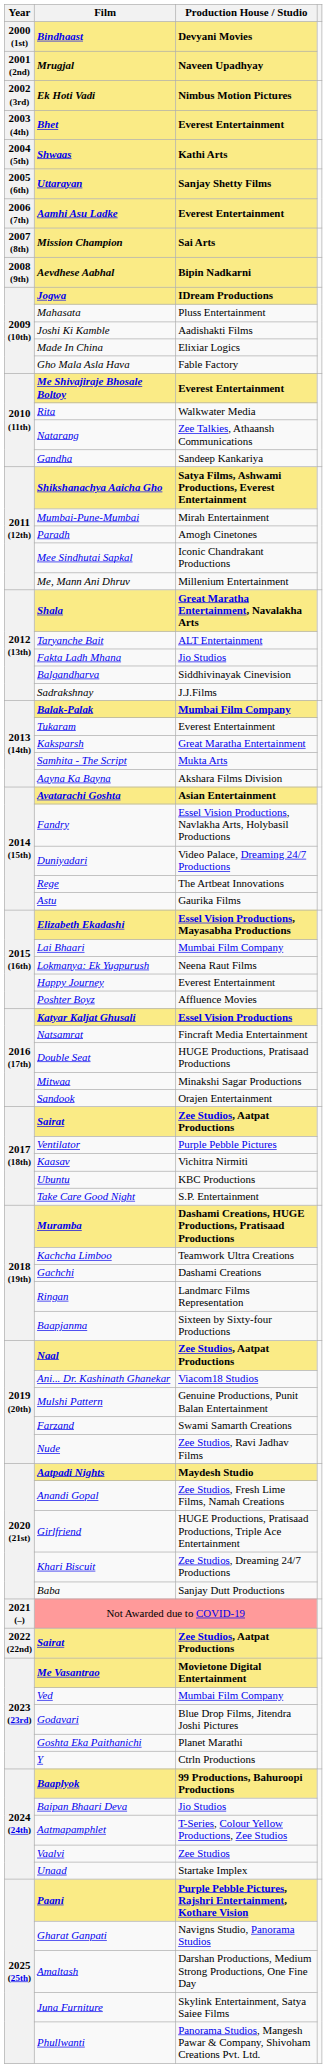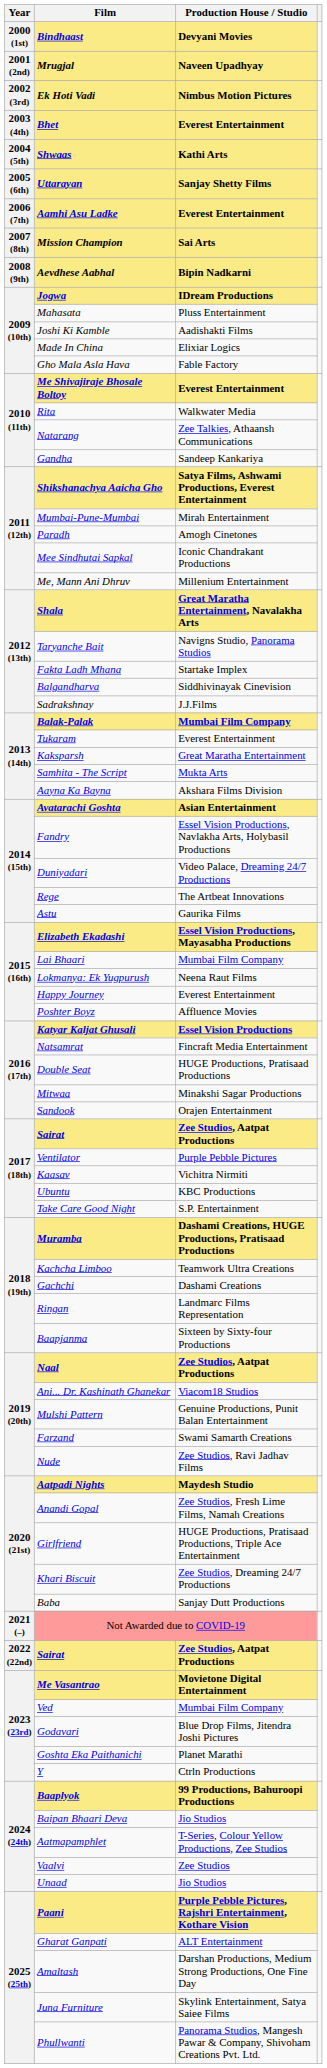 <table class="wikitable sortable" style="width:75%;">
 <tr>
 <th scope="col" style="width:5%; text-align:center;">Year</th>
 <th scope="col" style="width:45%;text-align:center;">Film</th>
 <th scope="col" style="width:45%;text-align:center;">Production House / Studio</th>
 <th class="unsortable"></th>
 </tr>
 <tr>
 <th scope="row" style="text-align:center">2000 <br><small>(1st)</small></th>
 <td style="background:#FAEB86;"><strong><em><a href='#'>Bindhaast</a></em></strong> </td>
 <td style="background:#FAEB86;"><strong>Devyani Movies</strong></td>
 <td rowspan="2" style="text-align:center;"></td>
 </tr>
 <tr>
 <th scope="row" style="text-align:center">2001 <br><small>(2nd)</small></th>
 <td style="background:#FAEB86;"><strong><em>Mrugjal</em></strong> </td>
 <td style="background:#FAEB86;"><strong>Naveen Upadhyay</strong></td>
 </tr>
 <tr>
 <th scope="row" style="text-align:center">2002 <br><small>(3rd)</small></th>
 <td style="background:#FAEB86;"><strong><em>Ek Hoti Vadi</em></strong></td>
 <td style="background:#FAEB86;"><strong>Nimbus Motion Pictures</strong></td>
 <td rowspan="2" style="text-align:center;"></td>
 </tr>
 <tr>
 <th scope="row" style="text-align:center">2003 <br><small>(4th)</small></th>
 <td style="background:#FAEB86;"><strong><em><a href='#'>Bhet</a></em></strong> </td>
 <td style="background:#FAEB86;"><strong>Everest Entertainment</strong></td>
 </tr>
 <tr>
 <th scope="row" style="text-align:center">2004 <br><small>(5th)</small></th>
 <td style="background:#FAEB86;"><strong><em><a href='#'>Shwaas</a></em></strong> </td>
 <td style="background:#FAEB86;"><strong>Kathi Arts</strong></td>
 <td style="text-align:center;"><br></td>
 </tr>
 <tr>
 <th scope="row" style="text-align:center">2005 <br><small>(6th)</small></th>
 <td style="background:#FAEB86;"><strong><em><a href='#'>Uttarayan</a></em></strong> </td>
 <td style="background:#FAEB86;"><strong>Sanjay Shetty Films</strong></td>
 <td rowspan="2" style="text-align:center;"></td>
 </tr>
 <tr>
 <th scope="row" style="text-align:center">2006 <br><small>(7th)</small></th>
 <td style="background:#FAEB86;"><strong><em><a href='#'>Aamhi Asu Ladke</a></em></strong> </td>
 <td style="background:#FAEB86;"><strong>Everest Entertainment</strong></td>
 </tr>
 <tr>
 <th scope="row" style="text-align:center">2007 <br><small>(8th)</small></th>
 <td style="background:#FAEB86;"><strong><em>Mission Champion</em></strong></td>
 <td style="background:#FAEB86;"><strong>Sai Arts</strong></td>
 <td style="text-align:center;"><br></td>
 </tr>
 <tr>
 <th scope="row" style="text-align:center">2008 <br><small>(9th)</small></th>
 <td style="background:#FAEB86;"><strong><em>Aevdhese Aabhal</em></strong> </td>
 <td style="background:#FAEB86;"><strong>Bipin Nadkarni</strong></td>
 <td style="text-align:center;"><br></td>
 </tr>
 <tr>
 <th rowspan="5" scope="row" style="text-align:center">2009 <br><small>(10th)</small></th>
 <td style="background:#FAEB86;"><strong><em><a href='#'>Jogwa</a></em></strong> </td>
 <td style="background:#FAEB86;"><strong>IDream Productions</strong></td>
 <td rowspan="5" style="text-align:center;"><br></td>
 </tr>
 <tr>
 <td><em>Mahasata</em></td>
 <td>Pluss Entertainment</td>
 </tr>
 <tr>
 <td><em>Joshi Ki Kamble</em></td>
 <td>Aadishakti Films</td>
 </tr>
 <tr>
 <td><em>Made In China</em></td>
 <td>Elixiar Logics</td>
 </tr>
 <tr>
 <td><em>Gho Mala Asla Hava</em></td>
 <td>Fable Factory</td>
 </tr>
 <tr>
 <th rowspan="4" scope="row" style="text-align:center">2010 <br><small>(11th)</small></th>
 <td style="background:#FAEB86;"><strong><em><a href='#'>Me Shivajiraje Bhosale Boltoy</a></em></strong></td>
 <td style="background:#FAEB86;"><strong>Everest Entertainment</strong></td>
 <td rowspan="4" style="text-align:center;"><br></td>
 </tr>
 <tr>
 <td><em><a href='#'>Rita</a></em></td>
 <td>Walkwater Media</td>
 </tr>
 <tr>
 <td><em><a href='#'>Natarang</a></em></td>
 <td><a href='#'>Zee Talkies</a>, Athaansh Communications</td>
 </tr>
 <tr>
 <td><em><a href='#'>Gandha</a></em></td>
 <td>Sandeep Kankariya</td>
 </tr>
 <tr>
 <th rowspan="5" scope="row" style="text-align:center">2011 <br><small>(12th)</small></th>
 <td style="background:#FAEB86;"><strong><em><a href='#'>Shikshanachya Aaicha Gho</a></em></strong> </td>
 <td style="background:#FAEB86;"><strong>Satya Films, Ashwami Productions, Everest Entertainment</strong></td>
 <td rowspan="5" style="text-align:center;"><br></td>
 </tr>
 <tr>
 <td><em><a href='#'>Mumbai-Pune-Mumbai</a></em></td>
 <td>Mirah Entertainment</td>
 </tr>
 <tr>
 <td><em><a href='#'>Paradh</a></em></td>
 <td>Amogh Cinetones</td>
 </tr>
 <tr>
 <td><em><a href='#'>Mee Sindhutai Sapkal</a></em></td>
 <td>Iconic Chandrakant Productions</td>
 </tr>
 <tr>
 <td><em>Me, Mann Ani Dhruv</em></td>
 <td>Millenium Entertainment</td>
 </tr>
 <tr>
 <th rowspan="5" scope="row" style="text-align:center">2012 <br><small>(13th)</small></th>
 <td style="background:#FAEB86;"><strong><em><a href='#'>Shala</a></em></strong> </td>
 <td style="background:#FAEB86;"><strong><a href='#'>Great Maratha Entertainment</a>, Navalakha Arts</strong></td>
 <td rowspan="5" style="text-align:center;"><br></td>
 </tr>
 <tr>
 <td><em><a href='#'>Taryanche Bait</a></em></td>
-<td><a href='#'>ALT Entertainment</a></td>
+<td>Navigns Studio, <a href='#'>Panorama Studios</a></td>
 </tr>
 <tr>
 <td><em><a href='#'>Fakta Ladh Mhana</a></em></td>
-<td><a href='#'>Jio Studios</a></td>
+<td>Startake Implex</td>
 </tr>
 <tr>
 <td><em><a href='#'>Balgandharva</a></em></td>
 <td>Siddhivinayak Cinevision</td>
 </tr>
 <tr>
 <td><em>Sadrakshnay</em></td>
 <td>J.J.Films</td>
 </tr>
 <tr>
 <th rowspan="5" scope="row" style="text-align:center">2013 <br><small>(14th)</small></th>
 <td style="background:#FAEB86;"><strong><em><a href='#'>Balak-Palak</a></em></strong></td>
 <td style="background:#FAEB86;"><strong><a href='#'>Mumbai Film Company</a></strong></td>
 <td rowspan="5" style="text-align:center;"><br><br></td>
 </tr>
 <tr>
 <td><em><a href='#'>Tukaram</a></em></td>
 <td>Everest Entertainment</td>
 </tr>
 <tr>
 <td><em><a href='#'>Kaksparsh</a></em></td>
 <td><a href='#'>Great Maratha Entertainment</a></td>
 </tr>
 <tr>
 <td><em><a href='#'>Samhita - The Script</a></em></td>
 <td><a href='#'>Mukta Arts</a></td>
 </tr>
 <tr>
 <td><em><a href='#'>Aayna Ka Bayna</a></em></td>
 <td>Akshara Films Division</td>
 </tr>
 <tr>
 <th rowspan="5" scope="row" style="text-align:center">2014 <br><small>(15th)</small></th>
 <td style="background:#FAEB86;"><strong><em><a href='#'>Avatarachi Goshta</a></em></strong></td>
 <td style="background:#FAEB86;"><strong>Asian Entertainment</strong></td>
 <td rowspan="5" style="text-align:center;"><br><br></td>
 </tr>
 <tr>
 <td><em><a href='#'>Fandry</a></em></td>
 <td><a href='#'>Essel Vision Productions</a>, Navlakha Arts, Holybasil Productions</td>
 </tr>
 <tr>
 <td><em><a href='#'>Duniyadari</a></em></td>
 <td>Video Palace, <a href='#'>Dreaming 24/7 Productions</a></td>
 </tr>
 <tr>
 <td><em><a href='#'>Rege</a></em></td>
 <td>The Artbeat Innovations</td>
 </tr>
 <tr>
 <td><em><a href='#'>Astu</a></em></td>
 <td>Gaurika Films</td>
 </tr>
 <tr>
 <th rowspan="5" scope="row" style="text-align:center">2015 <br><small>(16th)</small></th>
 <td style="background:#FAEB86;"><strong><em><a href='#'>Elizabeth Ekadashi</a></em></strong></td>
 <td style="background:#FAEB86;"><strong><a href='#'>Essel Vision Productions</a>, Mayasabha Productions</strong></td>
 <td rowspan="5" style="text-align:center;"><br></td>
 </tr>
 <tr>
 <td><em><a href='#'>Lai Bhaari</a></em></td>
 <td><a href='#'>Mumbai Film Company</a></td>
 </tr>
 <tr>
 <td><em><a href='#'>Lokmanya: Ek Yugpurush</a></em></td>
 <td>Neena Raut Films</td>
 </tr>
 <tr>
 <td><em><a href='#'>Happy Journey</a></em></td>
 <td>Everest Entertainment</td>
 </tr>
 <tr>
 <td><em><a href='#'>Poshter Boyz</a></em></td>
 <td>Affluence Movies</td>
 </tr>
 <tr>
 <th rowspan="5" scope="row" style="text-align:center">2016 <br><small>(17th)</small></th>
 <td style="background:#FAEB86;"><strong><em><a href='#'>Katyar Kaljat Ghusali</a></em></strong></td>
 <td style="background:#FAEB86;"><strong><a href='#'>Essel Vision Productions</a></strong></td>
 <td rowspan="5" style="text-align:center;"></td>
 </tr>
 <tr>
 <td><em><a href='#'>Natsamrat</a></em></td>
 <td>Fincraft Media Entertainment</td>
 </tr>
 <tr>
 <td><em><a href='#'>Double Seat</a></em></td>
 <td>HUGE Productions, Pratisaad Productions</td>
 </tr>
 <tr>
 <td><em><a href='#'>Mitwaa</a></em></td>
 <td>Minakshi Sagar Productions</td>
 </tr>
 <tr>
 <td><em><a href='#'>Sandook</a></em></td>
 <td>Orajen Entertainment</td>
 </tr>
 <tr>
 <th rowspan="5" scope="row" style="text-align:center">2017 <br><small>(18th)</small></th>
 <td style="background:#FAEB86;"><strong><em><a href='#'>Sairat</a></em></strong> </td>
 <td style="background:#FAEB86;"><strong><a href='#'>Zee Studios</a>, Aatpat Productions</strong></td>
 <td rowspan="5" style="text-align:center;"></td>
 </tr>
 <tr>
 <td><em><a href='#'>Ventilator</a></em></td>
 <td><a href='#'>Purple Pebble Pictures</a></td>
 </tr>
 <tr>
 <td><em><a href='#'>Kaasav</a></em></td>
 <td>Vichitra Nirmiti</td>
 </tr>
 <tr>
 <td><em><a href='#'>Ubuntu</a></em></td>
 <td>KBC Productions</td>
 </tr>
 <tr>
 <td><em><a href='#'>Take Care Good Night</a></em></td>
 <td>S.P. Entertainment</td>
 </tr>
 <tr>
 <th rowspan="5" scope="row" style="text-align:center">2018 <br><small>(19th)</small></th>
 <td style="background:#FAEB86;"><strong><em><a href='#'>Muramba</a></em></strong> </td>
 <td style="background:#FAEB86;"><strong>Dashami Creations, HUGE Productions, Pratisaad Productions</strong></td>
 <td rowspan="5" style="text-align:center;"></td>
 </tr>
 <tr>
 <td><em><a href='#'>Kachcha Limboo</a></em></td>
 <td>Teamwork Ultra Creations</td>
 </tr>
 <tr>
 <td><em><a href='#'>Gachchi</a></em></td>
 <td>Dashami Creations</td>
 </tr>
 <tr>
 <td><em><a href='#'>Ringan</a></em></td>
 <td>Landmarc Films Representation</td>
 </tr>
 <tr>
 <td><em><a href='#'>Baapjanma</a></em></td>
 <td>Sixteen by Sixty-four Productions</td>
 </tr>
 <tr>
 <th rowspan="5" scope="row" style="text-align:center">2019 <br><small>(20th)</small></th>
 <td style="background:#FAEB86;"><strong><em><a href='#'>Naal</a></em></strong> </td>
 <td style="background:#FAEB86;"><strong><a href='#'>Zee Studios</a>, Aatpat Productions</strong></td>
 <td rowspan="5" style="text-align:center;"></td>
 </tr>
 <tr>
 <td><em><a href='#'>Ani... Dr. Kashinath Ghanekar</a></em></td>
 <td><a href='#'>Viacom18 Studios</a></td>
 </tr>
 <tr>
 <td><em><a href='#'>Mulshi Pattern</a></em></td>
 <td>Genuine Productions, Punit Balan Entertainment</td>
 </tr>
 <tr>
 <td><em><a href='#'>Farzand</a></em></td>
 <td>Swami Samarth Creations</td>
 </tr>
 <tr>
 <td><em><a href='#'>Nude</a></em></td>
 <td><a href='#'>Zee Studios</a>, Ravi Jadhav Films</td>
 </tr>
 <tr>
 <th rowspan="5" scope="row" style="text-align:center">2020 <br><small>(21st)</small></th>
 <td style="background:#FAEB86;"><strong><em><a href='#'>Aatpadi Nights</a></em></strong> </td>
 <td style="background:#FAEB86;"><strong>Maydesh Studio</strong></td>
 <td rowspan="5" style="text-align:center;"></td>
 </tr>
 <tr>
 <td><em><a href='#'>Anandi Gopal</a></em></td>
 <td><a href='#'>Zee Studios</a>, Fresh Lime Films, Namah Creations</td>
 </tr>
 <tr>
 <td><em><a href='#'>Girlfriend</a></em></td>
 <td>HUGE Productions, Pratisaad Productions, Triple Ace Entertainment</td>
 </tr>
 <tr>
 <td><em><a href='#'>Khari Biscuit</a></em></td>
 <td><a href='#'>Zee Studios</a>, Dreaming 24/7 Productions</td>
 </tr>
 <tr>
 <td><em>Baba</em></td>
 <td>Sanjay Dutt Productions</td>
 </tr>
 <tr>
 <th scope="row" rowspan="1" style="text-align:center">2021 <br><small>(–)</small></th>
 <td bgcolor=#ff9a9a colspan="2" style="text-align:center">Not Awarded due to <a href='#'>COVID-19</a></td>
 <td style="text-align:center;" rowspan="1"></td>
 </tr>
 <tr>
 <th scope="row" style="text-align:center">2022 <br><small>(22nd</small><small>)</small></th>
 <td style="background:#FAEB86;"><strong><em><a href='#'>Sairat</a></em></strong> </td>
 <td style="background:#FAEB86;"><strong><a href='#'>Zee Studios</a>, Aatpat Productions</strong></td>
 <td style="text-align:center;"></td>
 </tr>
 <tr>
 <th rowspan="5" scope="row" style="text-align:center">2023 <br><small>(<a href='#'>23rd</a></small><small>)</small></th>
 <td style="background:#FAEB86;"><strong><em><a href='#'>Me Vasantrao</a></em></strong> </td>
 <td style="background:#FAEB86;"><strong>Movietone Digital Entertainment</strong></td>
 <td rowspan="5"></td>
 </tr>
 <tr>
 <td><em><a href='#'>Ved</a></em></td>
 <td><a href='#'>Mumbai Film Company</a></td>
 </tr>
 <tr>
 <td><em><a href='#'>Godavari</a></em></td>
 <td>Blue Drop Films, Jitendra Joshi Pictures</td>
 </tr>
 <tr>
 <td><em><a href='#'>Goshta Eka Paithanichi</a></em></td>
 <td>Planet Marathi</td>
 </tr>
 <tr>
 <td><em><a href='#'>Y</a></em></td>
 <td>Ctrln Productions</td>
 </tr>
 <tr>
 <th rowspan="5" scope="row" style="text-align:center">2024 <br><small>(<a href='#'>24th</a></small><small>)</small></th>
 <td style="background:#FAEB86;"><strong><em><a href='#'>Baaplyok</a></em></strong> </td>
 <td style="background:#FAEB86;"><strong>99 Productions, Bahuroopi Productions</strong></td>
 <td rowspan="5"></td>
 </tr>
 <tr>
 <td><em><a href='#'>Baipan Bhaari Deva</a></em></td>
 <td><a href='#'>Jio Studios</a></td>
 </tr>
 <tr>
 <td><em><a href='#'>Aatmapamphlet</a></em></td>
 <td><a href='#'>T-Series</a>, <a href='#'>Colour Yellow Productions</a>, <a href='#'>Zee Studios</a></td>
 </tr>
 <tr>
 <td><em><a href='#'>Vaalvi</a></em></td>
 <td><a href='#'>Zee Studios</a></td>
 </tr>
 <tr>
 <td><em><a href='#'>Unaad</a></em></td>
-<td>Startake Implex</td>
+<td><a href='#'>Jio Studios</a></td>
 </tr>
 <tr>
 <th rowspan="5">2025<br><small>(<a href='#'>25th</a></small><small>)</small></th>
 <td style="background:#FAEB86;"><strong><em><a href='#'>Paani</a></em></strong> </td>
 <td style="background:#FAEB86;"><strong><a href='#'>Purple Pebble Pictures</a>, <a href='#'>Rajshri Entertainment</a>, <a href='#'>Kothare Vision</a></strong></td>
 <td rowspan="5"></td>
 </tr>
 <tr>
 <td><em><a href='#'>Gharat Ganpati</a></em></td>
-<td>Navigns Studio, <a href='#'>Panorama Studios</a></td>
+<td><a href='#'>ALT Entertainment</a></td>
 </tr>
 <tr>
 <td><em><a href='#'>Amaltash</a></em></td>
 <td>Darshan Productions, Medium Strong Productions, One Fine Day</td>
 </tr>
 <tr>
 <td><em><a href='#'>Juna Furniture</a></em></td>
 <td>Skylink Entertainment, Satya Saiee Films</td>
 </tr>
 <tr>
 <td><em><a href='#'>Phullwanti</a></em></td>
 <td><a href='#'>Panorama Studios</a>, Mangesh Pawar & Company, Shivoham Creations Pvt. Ltd.</td>
 </tr>
 </table>
